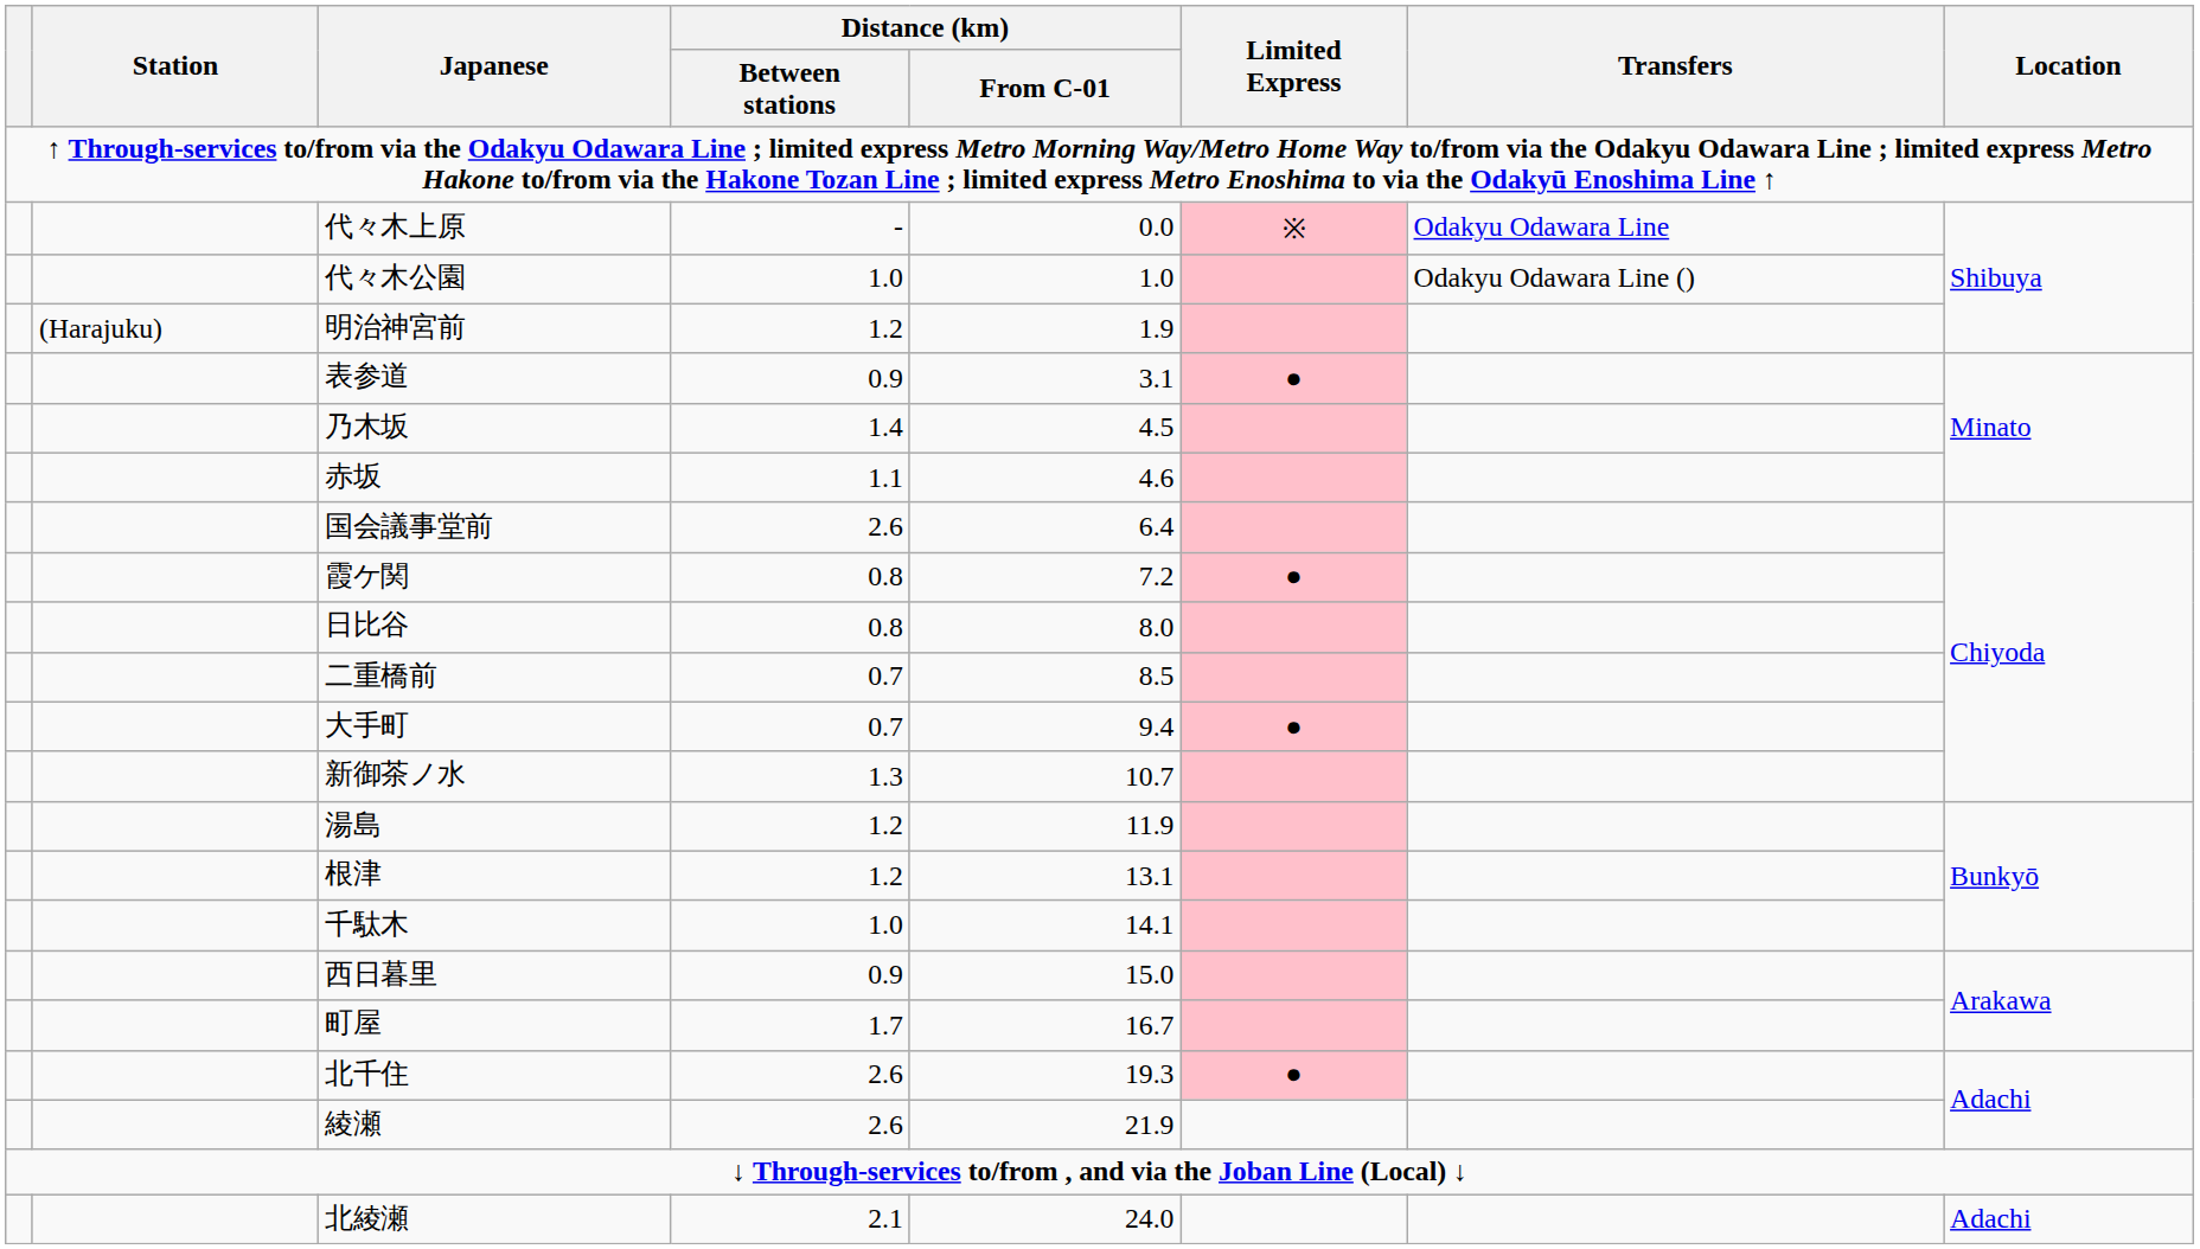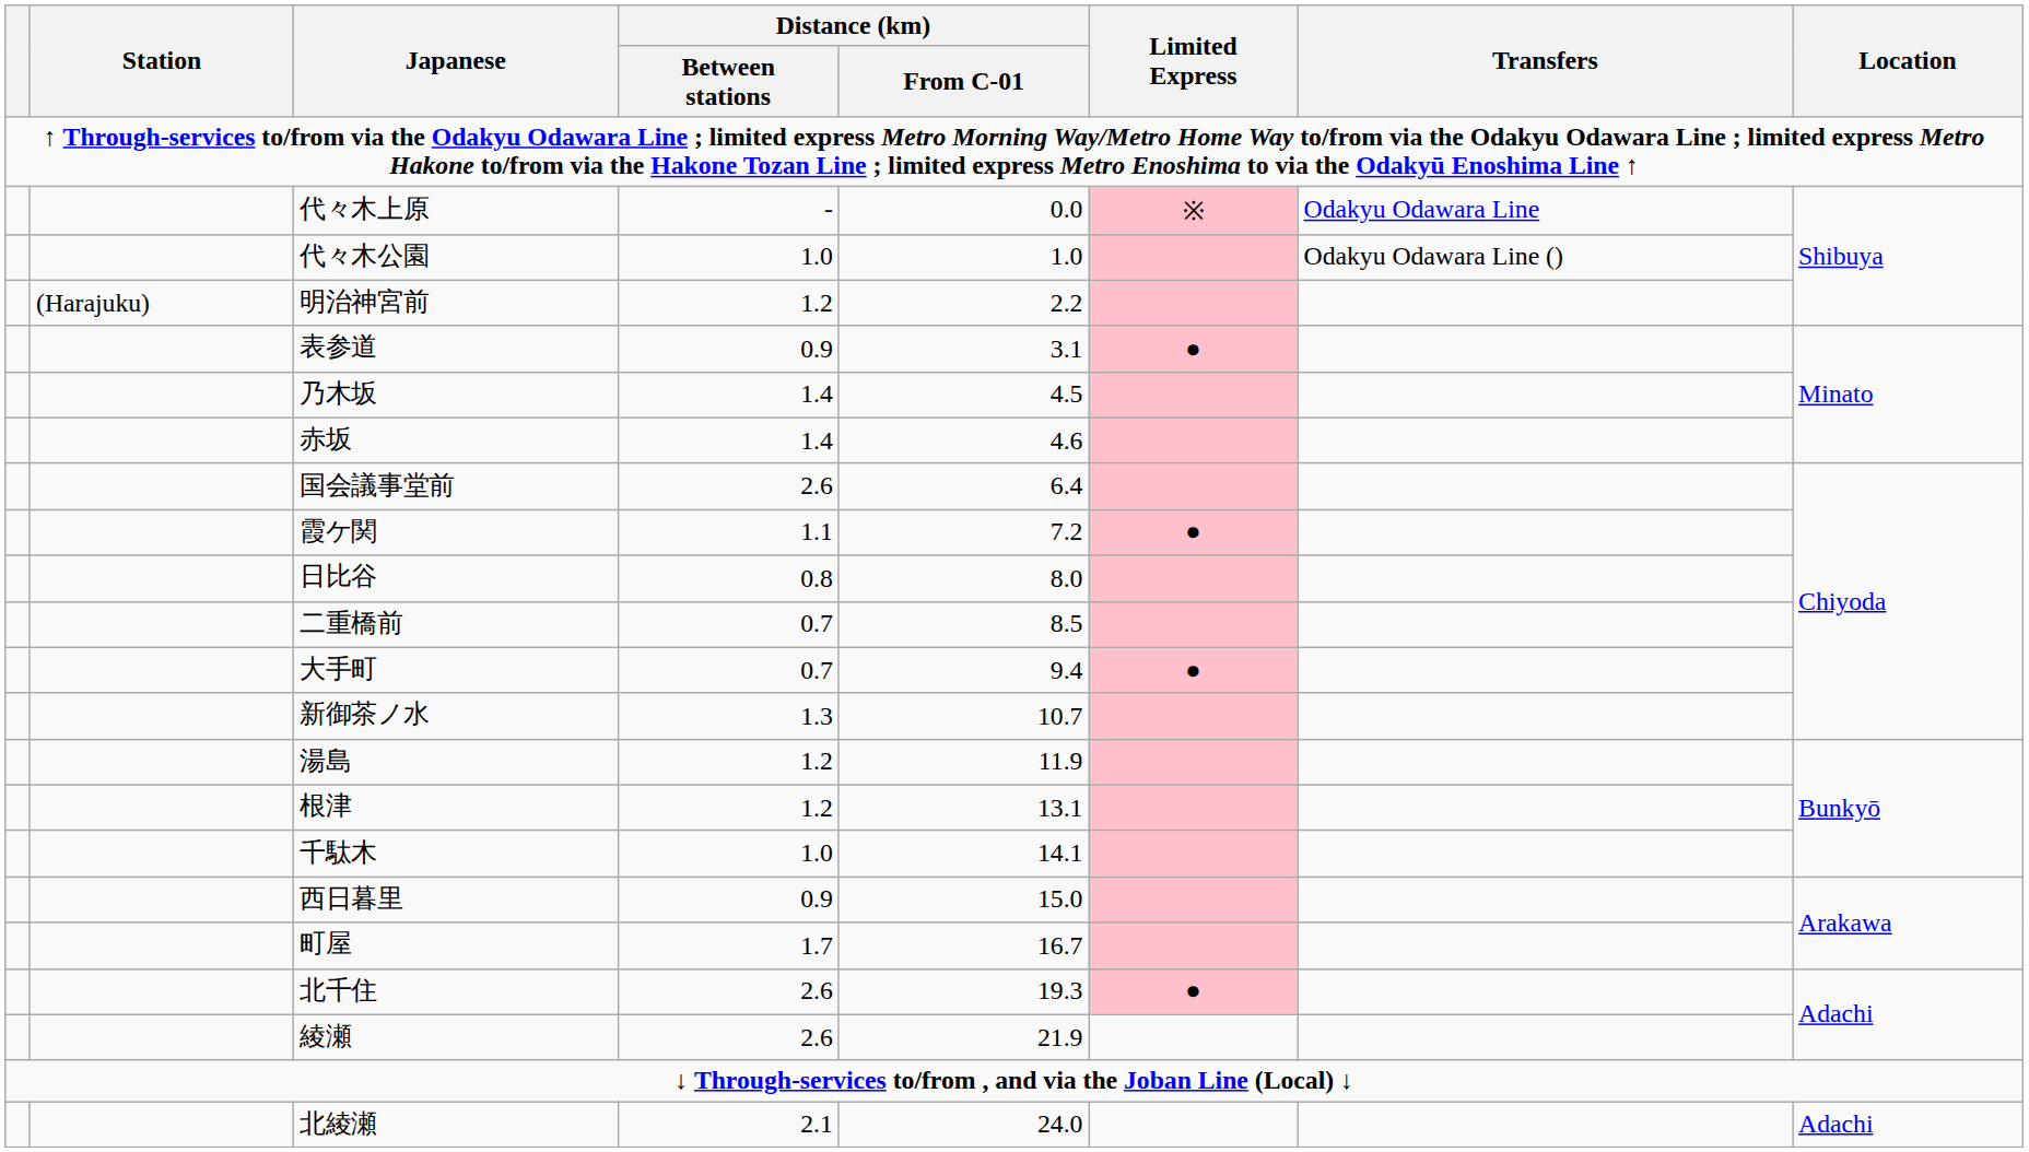 <table class="wikitable" rules="all">
 <tr>
 <th rowspan="2"></th>
 <th rowspan="2">Station</th>
 <th rowspan="2">Japanese</th>
 <th colspan="2">Distance (km)</th>
 <th rowspan="2">Limited<br>Express</th>
 <th rowspan="2">Transfers</th>
 <th rowspan="2">Location</th>
 </tr>
 <tr>
 <th>Between<br>stations</th>
 <th>From C-01</th>
 </tr>
 <tr>
 <td colspan="8" align="center">↑ <strong><a href='#'>Through-services</a> to/from  via the  <a href='#'>Odakyu Odawara Line</a> ; limited express <em>Metro Morning Way/Metro Home Way</em> to/from  via the  Odakyu Odawara Line ; limited express <em>Metro Hakone</em> to/from  via the  <a href='#'>Hakone Tozan Line</a> ; limited express <em>Metro Enoshima</em> to  via the  <a href='#'>Odakyū Enoshima Line</a></strong> ↑</td>
 </tr>
 <tr>
 <td></td>
 <td></td>
 <td>代々木上原</td>
 <td style="text-align:right;">-</td>
 <td style="text-align:right;">0.0</td>
 <td style="text-align:center; background:pink;">※</td>
 <td> <a href='#'>Odakyu Odawara Line</a></td>
 <td rowspan="3"><a href='#'>Shibuya</a></td>
 </tr>
 <tr>
 <td></td>
 <td></td>
 <td>代々木公園</td>
 <td style="text-align:right;">1.0</td>
 <td style="text-align:right;">1.0</td>
 <td style="text-align:center; background:pink;"></td>
 <td> Odakyu Odawara Line ()</td>
 </tr>
 <tr>
 <td></td>
 <td> (Harajuku)</td>
 <td>明治神宮前</td>
 <td style="text-align:right;">1.2</td>
-<td style="text-align:right;">1.9</td>
+<td style="text-align:right;">2.2</td>
 <td style="text-align:center; background:pink;"></td>
 <td></td>
 </tr>
 <tr>
 <td></td>
 <td></td>
 <td>表参道</td>
 <td style="text-align:right;">0.9</td>
 <td style="text-align:right;">3.1</td>
 <td style="text-align:center; background:pink;">●</td>
 <td></td>
 <td rowspan="3"><a href='#'>Minato</a></td>
 </tr>
 <tr>
 <td></td>
 <td></td>
 <td>乃木坂</td>
 <td style="text-align:right;">1.4</td>
 <td style="text-align:right;">4.5</td>
 <td style="text-align:center; background:pink;"></td>
 <td> </td>
 </tr>
 <tr>
 <td></td>
 <td></td>
 <td>赤坂</td>
-<td style="text-align:right;">1.1</td>
+<td style="text-align:right;">1.4</td>
 <td style="text-align:right;">4.6</td>
 <td style="text-align:center; background:pink;"></td>
 <td> </td>
 </tr>
 <tr>
 <td></td>
 <td></td>
 <td>国会議事堂前</td>
 <td style="text-align:right;">2.6</td>
 <td style="text-align:right;">6.4</td>
 <td style="text-align:center; background:pink;"></td>
 <td></td>
 <td rowspan="6"><a href='#'>Chiyoda</a></td>
 </tr>
 <tr>
 <td></td>
 <td></td>
 <td>霞ケ関</td>
-<td style="text-align:right;">0.8</td>
+<td style="text-align:right;">1.1</td>
 <td style="text-align:right;">7.2</td>
 <td style="text-align:center; background:pink;">●</td>
 <td></td>
 </tr>
 <tr>
 <td></td>
 <td></td>
 <td>日比谷</td>
 <td style="text-align:right;">0.8</td>
 <td style="text-align:right;">8.0</td>
 <td style="text-align:center; background:pink;"></td>
 <td></td>
 </tr>
 <tr>
 <td></td>
 <td></td>
 <td>二重橋前</td>
 <td style="text-align:right;">0.7</td>
 <td style="text-align:right;">8.5</td>
 <td style="text-align:center; background:pink;"></td>
 <td></td>
 </tr>
 <tr>
 <td></td>
 <td></td>
 <td>大手町</td>
 <td style="text-align:right;">0.7</td>
 <td style="text-align:right;">9.4</td>
 <td style="text-align:center; background:pink;">●</td>
 <td></td>
 </tr>
 <tr>
 <td></td>
 <td></td>
 <td>新御茶ノ水</td>
 <td style="text-align:right;">1.3</td>
 <td style="text-align:right;">10.7</td>
 <td style="text-align:center; background:pink;"></td>
 <td></td>
 </tr>
 <tr>
 <td></td>
 <td></td>
 <td>湯島</td>
 <td style="text-align:right;">1.2</td>
 <td style="text-align:right;">11.9</td>
 <td style="text-align:center; background:pink;"></td>
 <td></td>
 <td rowspan="3"><a href='#'>Bunkyō</a></td>
 </tr>
 <tr>
 <td></td>
 <td></td>
 <td>根津</td>
 <td style="text-align:right;">1.2</td>
 <td style="text-align:right;">13.1</td>
 <td style="text-align:center; background:pink;"></td>
 <td> </td>
 </tr>
 <tr>
 <td></td>
 <td></td>
 <td>千駄木</td>
 <td style="text-align:right;">1.0</td>
 <td style="text-align:right;">14.1</td>
 <td style="text-align:center; background:pink;"></td>
 <td> </td>
 </tr>
 <tr>
 <td></td>
 <td></td>
 <td>西日暮里</td>
 <td style="text-align:right;">0.9</td>
 <td style="text-align:right;">15.0</td>
 <td style="text-align:center; background:pink;"></td>
 <td></td>
 <td rowspan="2"><a href='#'>Arakawa</a></td>
 </tr>
 <tr>
 <td></td>
 <td></td>
 <td>町屋</td>
 <td style="text-align:right;">1.7</td>
 <td style="text-align:right;">16.7</td>
 <td style="text-align:center; background:pink;"></td>
 <td></td>
 </tr>
 <tr>
 <td></td>
 <td></td>
 <td>北千住</td>
 <td style="text-align:right;">2.6</td>
 <td style="text-align:right;">19.3</td>
 <td style="text-align:center; background:pink;">●</td>
 <td></td>
 <td rowspan="2"><a href='#'>Adachi</a></td>
 </tr>
 <tr>
 <td></td>
 <td></td>
 <td>綾瀬</td>
 <td style="text-align:right;">2.6</td>
 <td style="text-align:right;">21.9</td>
 <td></td>
 <td style="white-space:nowrap"></td>
 </tr>
 <tr>
 <td colspan="8" align="center">↓ <strong><a href='#'>Through-services</a> to/from ,  and  via the  <a href='#'>Joban Line</a> (Local)</strong> ↓</td>
 </tr>
 <tr>
 <td></td>
 <td></td>
 <td>北綾瀬</td>
 <td style="text-align:right;">2.1</td>
 <td style="text-align:right;">24.0</td>
 <td></td>
 <td> </td>
 <td rowspan="1"><a href='#'>Adachi</a></td>
 </tr>
 </table>
